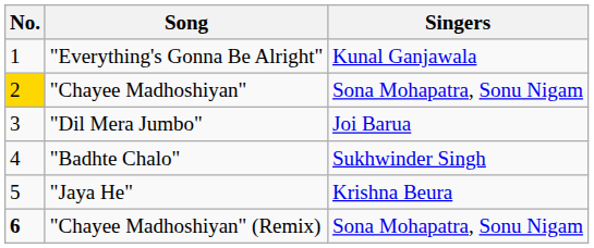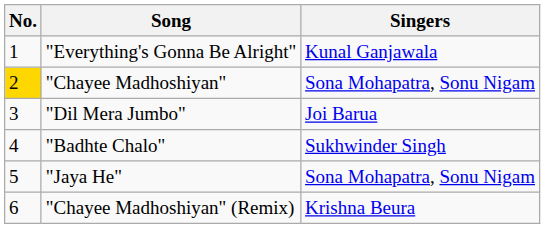 <table class="wikitable" style="font-size:95%;">
 <tr>
 <th>No.</th>
 <th>Song</th>
 <th>Singers</th>
 </tr>
 <tr>
 <td>1</td>
 <td>"Everything's Gonna Be Alright"</td>
 <td><a href='#'>Kunal Ganjawala</a></td>
 </tr>
 <tr>
 <td style="background: gold;">2</td>
 <td>"Chayee Madhoshiyan"</td>
 <td><a href='#'>Sona Mohapatra</a>, <a href='#'>Sonu Nigam</a></td>
 </tr>
 <tr>
 <td>3</td>
 <td>"Dil Mera Jumbo"</td>
 <td><a href='#'>Joi Barua</a></td>
 </tr>
 <tr>
 <td>4</td>
 <td>"Badhte Chalo"</td>
 <td><a href='#'>Sukhwinder Singh</a></td>
 </tr>
 <tr>
 <td>5</td>
 <td>"Jaya He"</td>
+<td><a href='#'>Sona Mohapatra</a>, <a href='#'>Sonu Nigam</a></td>
+</tr>
+<tr>
+<td>6</td>
+<td>"Chayee Madhoshiyan" (Remix)</td>
 <td><a href='#'>Krishna Beura</a></td>
 </tr>
-<tr>
-<td><strong>6</strong></td>
-<td>"Chayee Madhoshiyan" (Remix)</td>
-<td><a href='#'>Sona Mohapatra</a>, <a href='#'>Sonu Nigam</a></td>
-</tr>
 </table>
